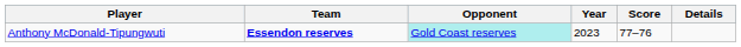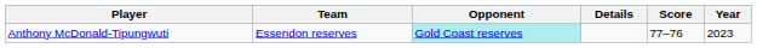 <table class="wikitable sortable" style="width:80%;">
 <tr style="background:#87cefa;">
 <th>Player</th>
 <th>Team</th>
 <th>Opponent</th>
+<th>Details</th>
+<th>Score</th>
 <th>Year</th>
-<th>Score</th>
-<th>Details</th>
 </tr>
 <tr>
 <td><a href='#'>Anthony McDonald-Tipungwuti</a></td>
-<td><strong><a href='#'>Essendon reserves</a></strong></td>
+<td><a href='#'>Essendon reserves</a></td>
 <td style="background: paleturquoise;"><a href='#'>Gold Coast reserves</a></td>
+<td></td>
+<td>77–76</td>
 <td>2023</td>
-<td>77–76</td>
-<td></td>
 </tr>
 </table>
